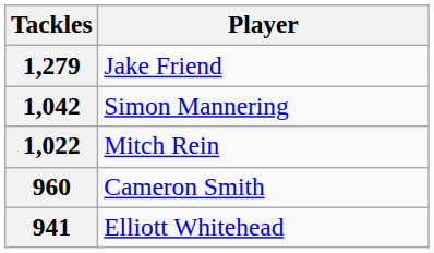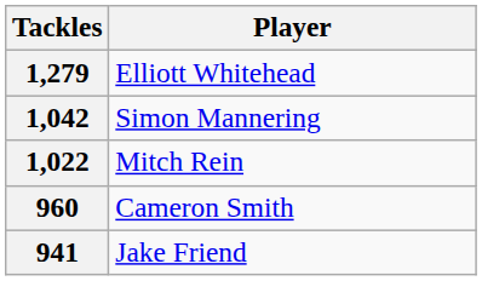 <table class="wikitable" style="text-align:left;">
 <tr>
 <th width=50>Tackles</th>
 <th width=200>Player</th>
 </tr>
 <tr>
 <th>1,279</th>
-<td> <a href='#'>Jake Friend</a></td>
+<td> <a href='#'>Elliott Whitehead</a></td>
 </tr>
 <tr>
 <th>1,042</th>
 <td> <a href='#'>Simon Mannering</a></td>
 </tr>
 <tr>
 <th>1,022</th>
 <td> <a href='#'>Mitch Rein</a></td>
 </tr>
 <tr>
 <th>960</th>
 <td> <a href='#'>Cameron Smith</a></td>
 </tr>
 <tr>
 <th>941</th>
-<td> <a href='#'>Elliott Whitehead</a></td>
+<td> <a href='#'>Jake Friend</a></td>
 </tr>
 </table>
